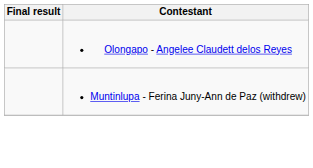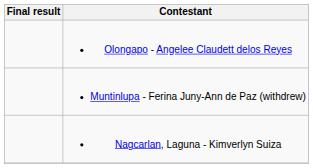 <table class="wikitable" style="text-align:center;">
 <tr>
 <th>Final result</th>
 <th>Contestant</th>
 </tr>
 <tr>
 <td></td>
 <td><br><ul><li><a href='#'>Olongapo</a> - <a href='#'>Angelee Claudett delos Reyes</a></li></ul></td>
 </tr>
 <tr>
 <td></td>
 <td><br><ul><li><a href='#'>Muntinlupa</a> - Ferina Juny-Ann de Paz (withdrew)</li></ul></td>
 </tr>
 <tr>
+<td></td>
+<td><br><ul><li><a href='#'>Nagcarlan</a>, Laguna - Kimverlyn Suiza</li></ul></td>
+</tr>
+<tr>
 </tr>
 </table>
